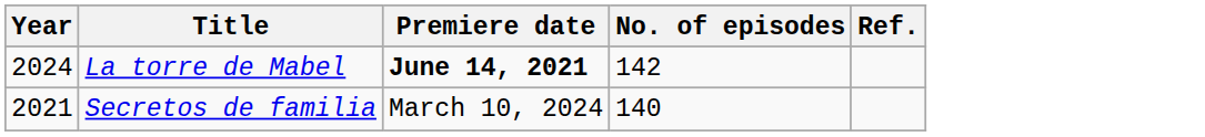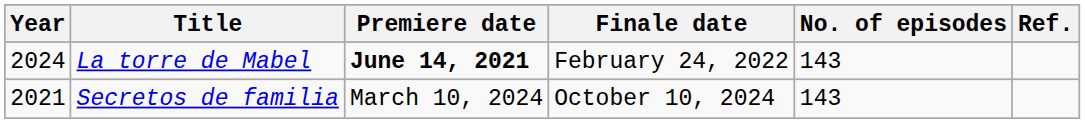 <table class="wikitable sortable">
 <tr>
 <th>Year</th>
 <th>Title</th>
 <th>Premiere date</th>
+<th>Finale date</th>
 <th>No. of episodes</th>
 <th>Ref.</th>
 </tr>
 <tr>
 <td>2024</td>
 <td><em><a href='#'>La torre de Mabel</a></em></td>
 <td><strong>June 14, 2021</strong></td>
-<td>142</td>
+<td>February 24, 2022</td>
+<td>143</td>
 <td></td>
 </tr>
 <tr>
 <td>2021</td>
 <td><em><a href='#'>Secretos de familia</a></em></td>
 <td>March 10, 2024</td>
-<td>140</td>
+<td>October 10, 2024</td>
+<td>143</td>
 <td></td>
 </tr>
 </table>
